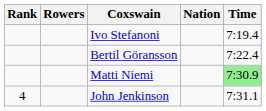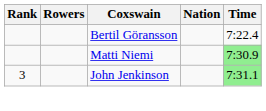 <table class="wikitable sortable" style="text-align:center">
 <tr>
 <th>Rank</th>
 <th>Rowers</th>
 <th>Coxswain</th>
 <th>Nation</th>
 <th>Time</th>
-</tr>
-<tr>
-<td></td>
-<td align=left></td>
-<td align=left><a href='#'>Ivo Stefanoni</a></td>
-<td align=left></td>
-<td>7:19.4</td>
 </tr>
 <tr>
 <td></td>
 <td align=left></td>
 <td align=left><a href='#'>Bertil Göransson</a></td>
 <td align=left></td>
 <td>7:22.4</td>
 </tr>
 <tr>
 <td></td>
 <td align=left></td>
 <td align=left><a href='#'>Matti Niemi</a></td>
 <td align=left></td>
 <td style="background: lightgreen;">7:30.9</td>
 </tr>
 <tr>
-<td>4</td>
+<td>3</td>
 <td align=left></td>
 <td align=left><a href='#'>John Jenkinson</a></td>
 <td align=left></td>
-<td>7:31.1</td>
+<td style="background: lightgreen;">7:31.1</td>
 </tr>
 </table>
